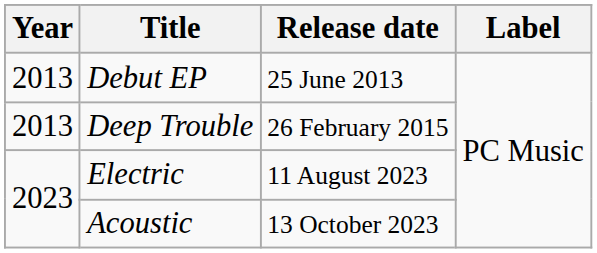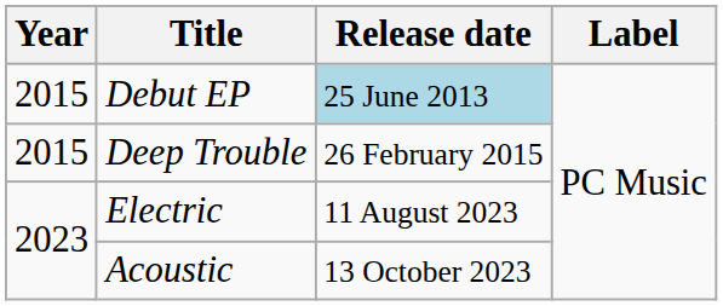 <table class="wikitable">
 <tr>
 <th>Year</th>
 <th>Title</th>
 <th>Release date</th>
 <th>Label</th>
 </tr>
 <tr>
-<td rowspan="1">2013</td>
+<td rowspan="1">2015</td>
 <td><em>Debut EP</em></td>
-<td><small>25 June 2013</small></td>
+<td style="background: lightblue;"><small>25 June 2013</small></td>
 <td rowspan="4">PC Music</td>
 </tr>
 <tr>
-<td>2013</td>
+<td>2015</td>
 <td><em>Deep Trouble</em></td>
 <td><small>26 February 2015</small></td>
 </tr>
 <tr>
 <td rowspan="2">2023</td>
 <td><em>Electric</em></td>
 <td><small>11 August 2023</small></td>
 </tr>
 <tr>
 <td><em>Acoustic</em></td>
 <td><small>13 October 2023</small></td>
 </tr>
 </table>
